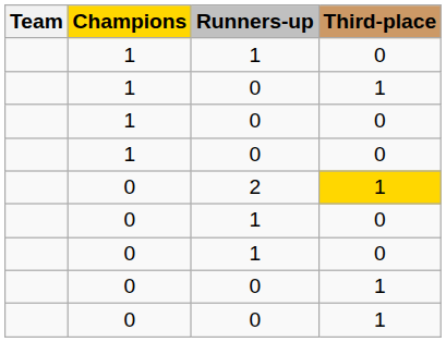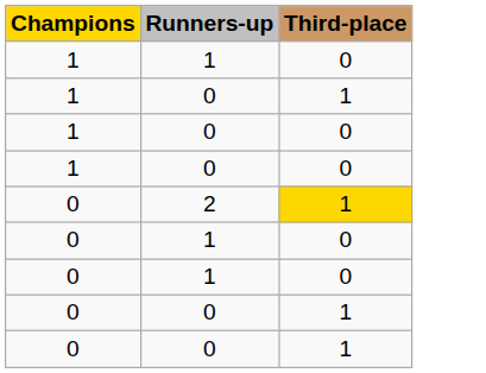 <table class="wikitable sortable" style="text-align:center;">
 <tr>
-<th>Team</th>
 <th style="background:#FFD700;">Champions</th>
 <th style="background:#C0C0C0;">Runners-up</th>
 <th style="background:#CC9966;">Third-place</th>
 </tr>
 <tr>
-<td style="text-align:left"></td>
 <td>1</td>
 <td>1</td>
 <td>0</td>
 </tr>
 <tr>
-<td style="text-align:left"></td>
 <td>1</td>
 <td>0</td>
 <td>1</td>
 </tr>
 <tr>
-<td style="text-align:left"></td>
 <td>1</td>
 <td>0</td>
 <td>0</td>
 </tr>
 <tr>
-<td style="text-align:left"></td>
 <td>1</td>
 <td>0</td>
 <td>0</td>
 </tr>
 <tr>
-<td style="text-align:left"></td>
 <td>0</td>
 <td>2</td>
 <td style="background: gold;">1</td>
 </tr>
 <tr>
-<td style="text-align:left"></td>
 <td>0</td>
 <td>1</td>
 <td>0</td>
 </tr>
 <tr>
-<td style="text-align:left"></td>
 <td>0</td>
 <td>1</td>
 <td>0</td>
 </tr>
 <tr>
-<td style="text-align:left"></td>
 <td>0</td>
 <td>0</td>
 <td>1</td>
 </tr>
 <tr>
-<td style="text-align:left"></td>
 <td>0</td>
 <td>0</td>
 <td>1</td>
 </tr>
 </table>
